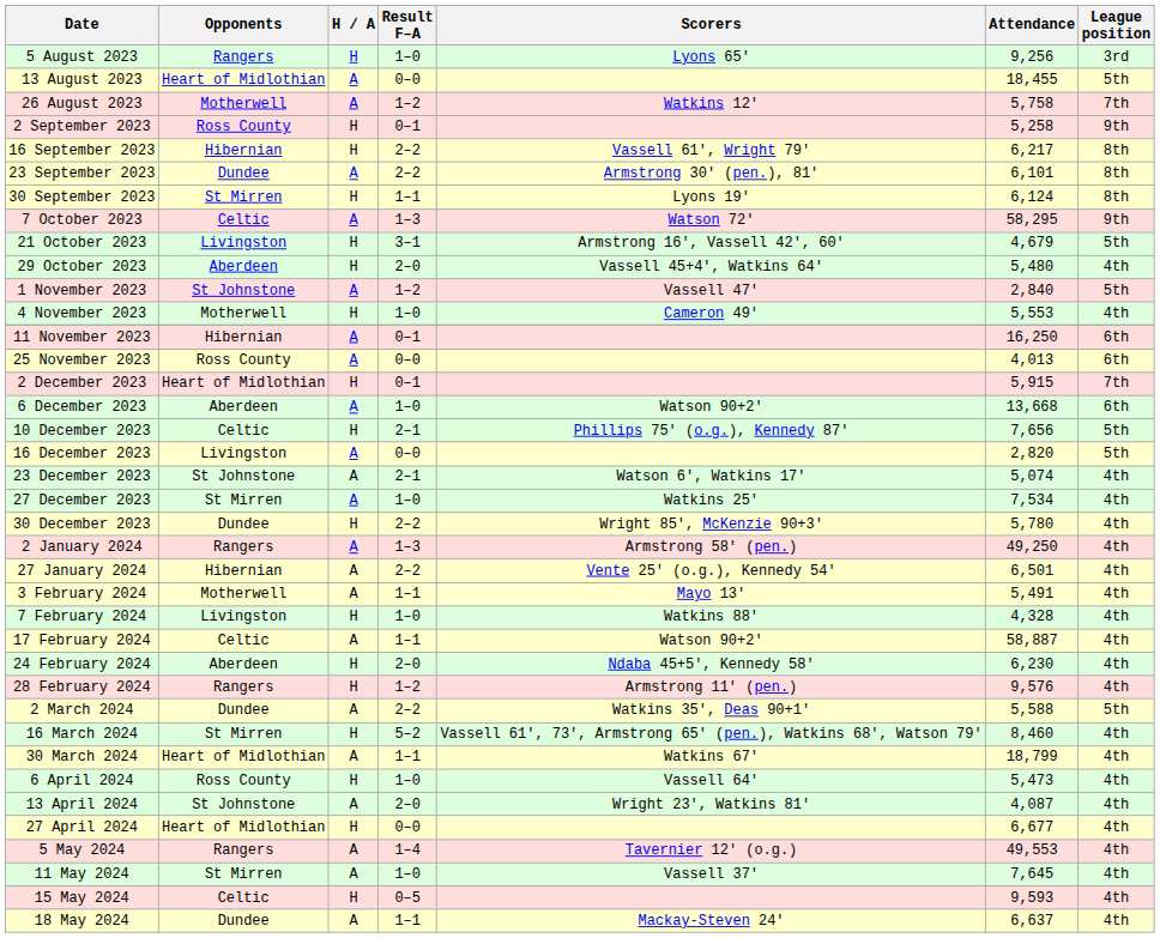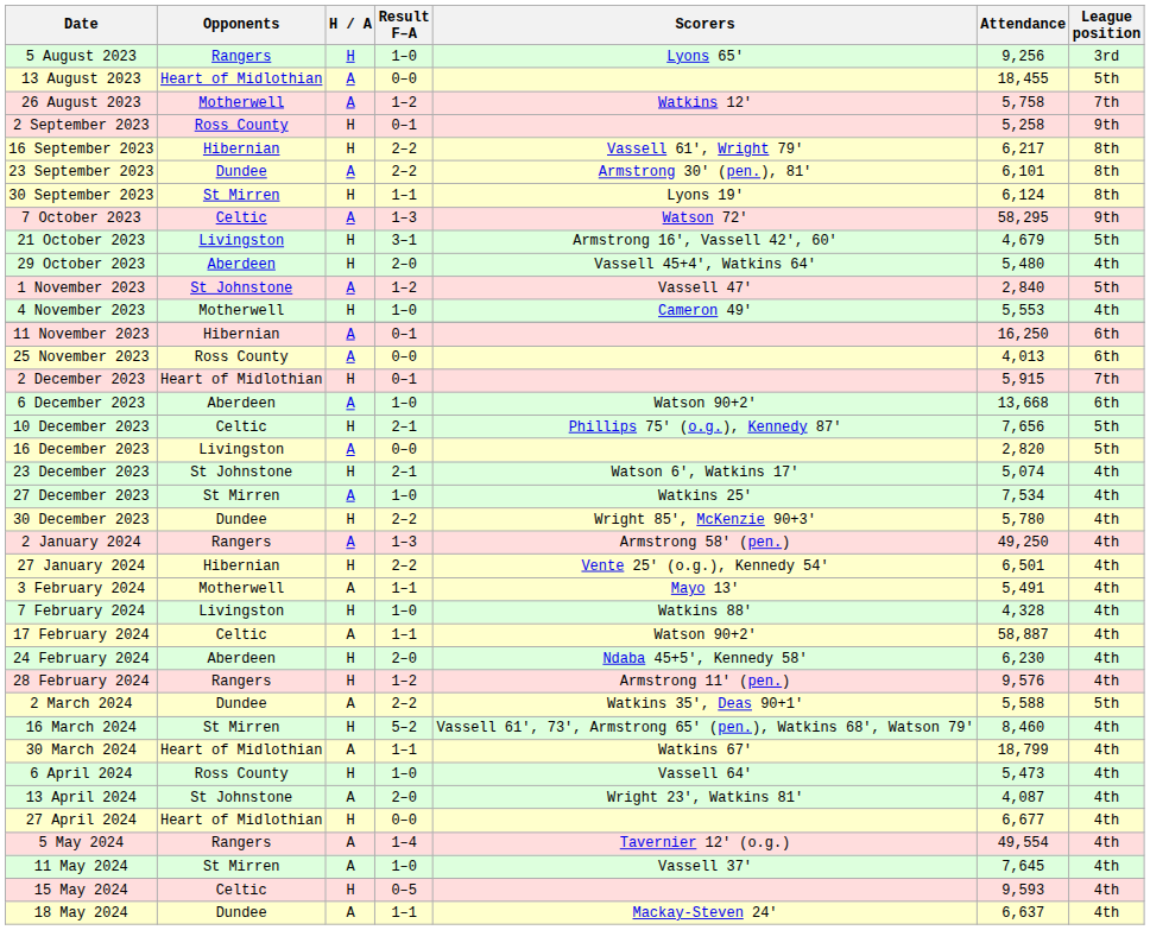 <table class="wikitable" style="text-align:center">
 <tr>
 <th>Date</th>
 <th>Opponents</th>
 <th>H / A</th>
 <th>Result<br>F–A</th>
 <th>Scorers</th>
 <th>Attendance</th>
 <th>League<br>position</th>
 </tr>
 <tr bgcolor=#ddffdd>
 <td>5 August 2023</td>
 <td><a href='#'>Rangers</a></td>
 <td><a href='#'>H</a></td>
 <td>1–0</td>
 <td><a href='#'>Lyons</a> 65'</td>
 <td>9,256</td>
 <td>3rd</td>
 </tr>
 <tr bgcolor=#ffffcc>
 <td>13 August 2023</td>
 <td><a href='#'>Heart of Midlothian</a></td>
 <td><a href='#'>A</a></td>
 <td>0–0</td>
 <td></td>
 <td>18,455</td>
 <td>5th</td>
 </tr>
 <tr bgcolor=#ffdddd>
 <td>26 August 2023</td>
 <td><a href='#'>Motherwell</a></td>
 <td><a href='#'>A</a></td>
 <td>1–2</td>
 <td><a href='#'>Watkins</a> 12'</td>
 <td>5,758</td>
 <td>7th</td>
 </tr>
 <tr bgcolor=#ffdddd>
 <td>2 September 2023</td>
 <td><a href='#'>Ross County</a></td>
 <td>H</td>
 <td>0–1</td>
 <td></td>
 <td>5,258</td>
 <td>9th</td>
 </tr>
 <tr bgcolor=#ffffcc>
 <td>16 September 2023</td>
 <td><a href='#'>Hibernian</a></td>
 <td>H</td>
 <td>2–2</td>
 <td><a href='#'>Vassell</a> 61', <a href='#'>Wright</a> 79'</td>
 <td>6,217</td>
 <td>8th</td>
 </tr>
 <tr bgcolor=#ffffcc>
 <td>23 September 2023</td>
 <td><a href='#'>Dundee</a></td>
 <td><a href='#'>A</a></td>
 <td>2–2</td>
 <td><a href='#'>Armstrong</a> 30' (<a href='#'>pen.</a>), 81'</td>
 <td>6,101</td>
 <td>8th</td>
 </tr>
 <tr bgcolor=#ffffcc>
 <td>30 September 2023</td>
 <td><a href='#'>St Mirren</a></td>
 <td>H</td>
 <td>1–1</td>
 <td>Lyons 19'</td>
 <td>6,124</td>
 <td>8th</td>
 </tr>
 <tr bgcolor=#ffdddd>
 <td>7 October 2023</td>
 <td><a href='#'>Celtic</a></td>
 <td><a href='#'>A</a></td>
 <td>1–3</td>
 <td><a href='#'>Watson</a> 72'</td>
 <td>58,295</td>
 <td>9th</td>
 </tr>
 <tr bgcolor=#ddffdd>
 <td>21 October 2023</td>
 <td><a href='#'>Livingston</a></td>
 <td>H</td>
 <td>3–1</td>
 <td>Armstrong 16', Vassell 42', 60'</td>
 <td>4,679</td>
 <td>5th</td>
 </tr>
 <tr bgcolor=#ddffdd>
 <td>29 October 2023</td>
 <td><a href='#'>Aberdeen</a></td>
 <td>H</td>
 <td>2–0</td>
 <td>Vassell 45+4', Watkins 64'</td>
 <td>5,480</td>
 <td>4th</td>
 </tr>
 <tr bgcolor=#ffdddd>
 <td>1 November 2023</td>
 <td><a href='#'>St Johnstone</a></td>
 <td><a href='#'>A</a></td>
 <td>1–2</td>
 <td>Vassell 47'</td>
 <td>2,840</td>
 <td>5th</td>
 </tr>
 <tr bgcolor=#ddffdd>
 <td>4 November 2023</td>
 <td>Motherwell</td>
 <td>H</td>
 <td>1–0</td>
 <td><a href='#'>Cameron</a> 49'</td>
 <td>5,553</td>
 <td>4th</td>
 </tr>
 <tr>
 </tr>
 <tr bgcolor=#ffdddd>
 <td>11 November 2023</td>
 <td>Hibernian</td>
 <td><a href='#'>A</a></td>
 <td>0–1</td>
 <td></td>
 <td>16,250</td>
 <td>6th</td>
 </tr>
 <tr bgcolor=#ffffcc>
 <td>25 November 2023</td>
 <td>Ross County</td>
 <td><a href='#'>A</a></td>
 <td>0–0</td>
 <td></td>
 <td>4,013</td>
 <td>6th</td>
 </tr>
 <tr bgcolor=#ffdddd>
 <td>2 December 2023</td>
 <td>Heart of Midlothian</td>
 <td>H</td>
 <td>0–1</td>
 <td></td>
 <td>5,915</td>
 <td>7th</td>
 </tr>
 <tr bgcolor=#ddffdd>
 <td>6 December 2023</td>
 <td>Aberdeen</td>
 <td><a href='#'>A</a></td>
 <td>1–0</td>
 <td>Watson 90+2'</td>
 <td>13,668</td>
 <td>6th</td>
 </tr>
 <tr bgcolor=#ddffdd>
 <td>10 December 2023</td>
 <td>Celtic</td>
 <td>H</td>
 <td>2–1</td>
 <td><a href='#'>Phillips</a> 75' (<a href='#'>o.g.</a>), <a href='#'>Kennedy</a> 87'</td>
 <td>7,656</td>
 <td>5th</td>
 </tr>
 <tr bgcolor=#ffffcc>
 <td>16 December 2023</td>
 <td>Livingston</td>
 <td><a href='#'>A</a></td>
 <td>0–0</td>
 <td></td>
 <td>2,820</td>
 <td>5th</td>
 </tr>
 <tr bgcolor=#ddffdd>
 <td>23 December 2023</td>
 <td>St Johnstone</td>
-<td>A</td>
+<td>H</td>
 <td>2–1</td>
 <td>Watson 6', Watkins 17'</td>
 <td>5,074</td>
 <td>4th</td>
 </tr>
 <tr bgcolor=#ddffdd>
 <td>27 December 2023</td>
 <td>St Mirren</td>
 <td><a href='#'>A</a></td>
 <td>1–0</td>
 <td>Watkins 25'</td>
 <td>7,534</td>
 <td>4th</td>
 </tr>
 <tr bgcolor=#ffffcc>
 <td>30 December 2023</td>
 <td>Dundee</td>
 <td>H</td>
 <td>2–2</td>
 <td>Wright 85', <a href='#'>McKenzie</a> 90+3'</td>
 <td>5,780</td>
 <td>4th</td>
 </tr>
 <tr bgcolor=#ffdddd>
 <td>2 January 2024</td>
 <td>Rangers</td>
 <td><a href='#'>A</a></td>
 <td>1–3</td>
 <td>Armstrong 58' (<a href='#'>pen.</a>)</td>
 <td>49,250</td>
 <td>4th</td>
 </tr>
 <tr bgcolor=#ffffcc>
 <td>27 January 2024</td>
 <td>Hibernian</td>
-<td>A</td>
+<td>H</td>
 <td>2–2</td>
 <td><a href='#'>Vente</a> 25' (o.g.), Kennedy 54'</td>
 <td>6,501</td>
 <td>4th</td>
 </tr>
 <tr bgcolor=#ffffcc>
 <td>3 February 2024</td>
 <td>Motherwell</td>
 <td>A</td>
 <td>1–1</td>
 <td><a href='#'>Mayo</a> 13'</td>
 <td>5,491</td>
 <td>4th</td>
 </tr>
 <tr bgcolor=#ddffdd>
 <td>7 February 2024</td>
 <td>Livingston</td>
 <td>H</td>
 <td>1–0</td>
 <td>Watkins 88'</td>
 <td>4,328</td>
 <td>4th</td>
 </tr>
 <tr bgcolor=#ffffcc>
 <td>17 February 2024</td>
 <td>Celtic</td>
 <td>A</td>
 <td>1–1</td>
 <td>Watson 90+2'</td>
 <td>58,887</td>
 <td>4th</td>
 </tr>
 <tr bgcolor=#ddffdd>
 <td>24 February 2024</td>
 <td>Aberdeen</td>
 <td>H</td>
 <td>2–0</td>
 <td><a href='#'>Ndaba</a> 45+5', Kennedy 58'</td>
 <td>6,230</td>
 <td>4th</td>
 </tr>
 <tr bgcolor=#ffdddd>
 <td>28 February 2024</td>
 <td>Rangers</td>
 <td>H</td>
 <td>1–2</td>
 <td>Armstrong 11' (<a href='#'>pen.</a>)</td>
 <td>9,576</td>
 <td>4th</td>
 </tr>
 <tr bgcolor=#ffffcc>
 <td>2 March 2024</td>
 <td>Dundee</td>
 <td>A</td>
 <td>2–2</td>
 <td>Watkins 35', <a href='#'>Deas</a> 90+1'</td>
 <td>5,588</td>
 <td>5th</td>
 </tr>
 <tr bgcolor=#ddffdd>
 <td>16 March 2024</td>
 <td>St Mirren</td>
 <td>H</td>
 <td>5–2</td>
 <td>Vassell 61', 73', Armstrong 65' (<a href='#'>pen.</a>), Watkins 68', Watson 79'</td>
 <td>8,460</td>
 <td>4th</td>
 </tr>
 <tr bgcolor=#ffffcc>
 <td>30 March 2024</td>
 <td>Heart of Midlothian</td>
 <td>A</td>
 <td>1–1</td>
 <td>Watkins 67'</td>
 <td>18,799</td>
 <td>4th</td>
 </tr>
 <tr bgcolor=#ddffdd>
 <td>6 April 2024</td>
 <td>Ross County</td>
 <td>H</td>
 <td>1–0</td>
 <td>Vassell 64'</td>
 <td>5,473</td>
 <td>4th</td>
 </tr>
 <tr bgcolor=#ddffdd>
 <td>13 April 2024</td>
 <td>St Johnstone</td>
 <td>A</td>
 <td>2–0</td>
 <td>Wright 23', Watkins 81'</td>
 <td>4,087</td>
 <td>4th</td>
 </tr>
 <tr bgcolor=#ffffcc>
 <td>27 April 2024</td>
 <td>Heart of Midlothian</td>
 <td>H</td>
 <td>0–0</td>
 <td></td>
 <td>6,677</td>
 <td>4th</td>
 </tr>
 <tr bgcolor=#ffdddd>
 <td>5 May 2024</td>
 <td>Rangers</td>
 <td>A</td>
 <td>1–4</td>
 <td><a href='#'>Tavernier</a> 12' (o.g.)</td>
-<td>49,553</td>
+<td>49,554</td>
 <td>4th</td>
 </tr>
 <tr bgcolor=#ddffdd>
 <td>11 May 2024</td>
 <td>St Mirren</td>
 <td>A</td>
 <td>1–0</td>
 <td>Vassell 37'</td>
 <td>7,645</td>
 <td>4th</td>
 </tr>
 <tr bgcolor=#ffdddd>
 <td>15 May 2024</td>
 <td>Celtic</td>
 <td>H</td>
 <td>0–5</td>
 <td></td>
 <td>9,593</td>
 <td>4th</td>
 </tr>
 <tr bgcolor=#ffffcc>
 <td>18 May 2024</td>
 <td>Dundee</td>
 <td>A</td>
 <td>1–1</td>
 <td><a href='#'>Mackay-Steven</a> 24'</td>
 <td>6,637</td>
 <td>4th</td>
 </tr>
 </table>
